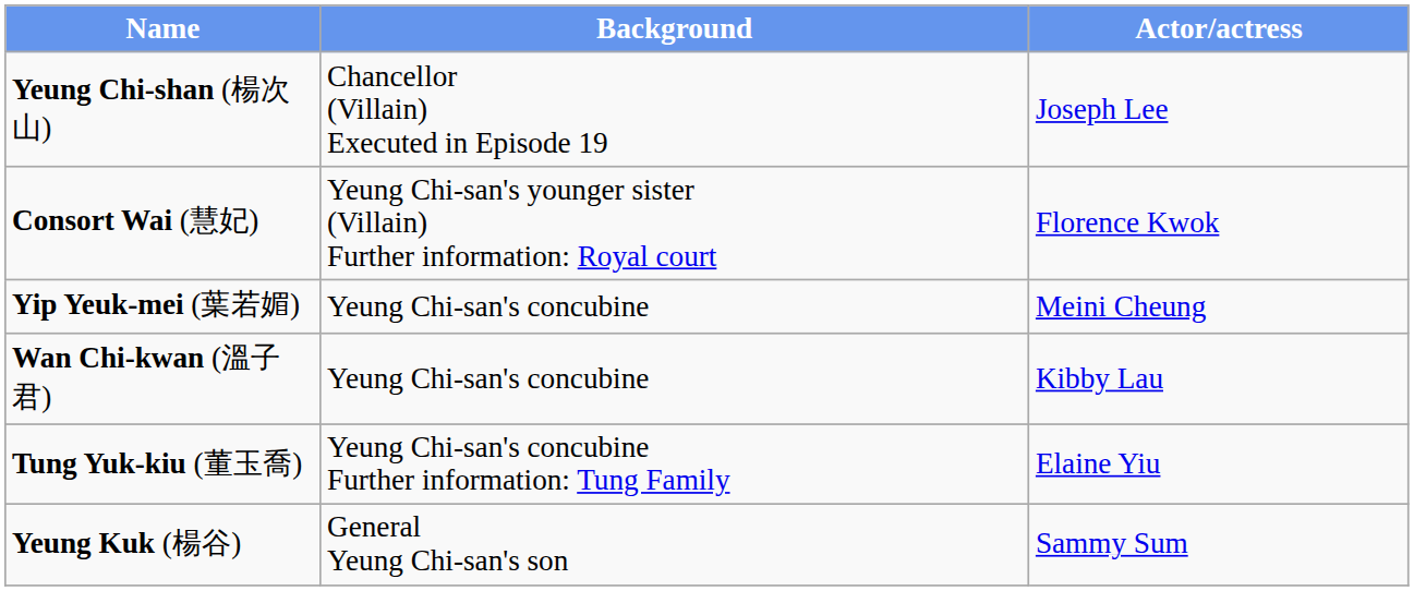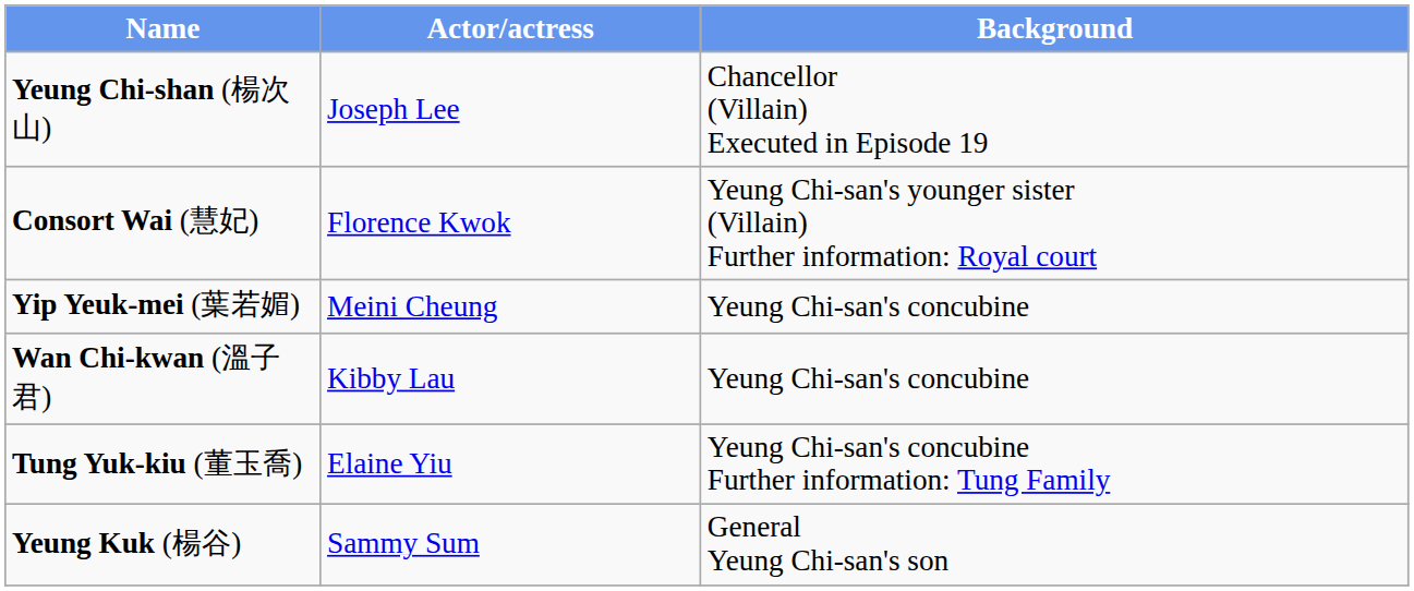 <table class="wikitable" width="60%">
 <tr style="background:cornflowerblue; color:white" align="center">
 <td style="width:6%"><strong>Name</strong></td>
+<td style="width:6%"><strong>Actor/actress</strong></td>
 <td style="width:15%"><strong>Background</strong></td>
-<td style="width:6%"><strong>Actor/actress</strong></td>
 </tr>
 <tr>
 <td><strong>Yeung Chi-shan</strong> (楊次山)</td>
+<td><a href='#'>Joseph Lee</a></td>
 <td>Chancellor<br>(Villain)<br>Executed in Episode 19</td>
-<td><a href='#'>Joseph Lee</a></td>
 </tr>
 <tr>
 <td><strong>Consort Wai</strong> (慧妃)</td>
+<td><a href='#'>Florence Kwok</a></td>
 <td>Yeung Chi-san's younger sister<br>(Villain)<br>Further information: <a href='#'>Royal court</a></td>
-<td><a href='#'>Florence Kwok</a></td>
 </tr>
 <tr>
 <td><strong>Yip Yeuk-mei</strong> (葉若媚)</td>
+<td><a href='#'>Meini Cheung</a></td>
 <td>Yeung Chi-san's concubine</td>
-<td><a href='#'>Meini Cheung</a></td>
 </tr>
 <tr>
 <td><strong>Wan Chi-kwan</strong> (溫子君)</td>
+<td><a href='#'>Kibby Lau</a></td>
 <td>Yeung Chi-san's concubine</td>
-<td><a href='#'>Kibby Lau</a></td>
 </tr>
 <tr>
 <td><strong>Tung Yuk-kiu</strong> (董玉喬)</td>
+<td><a href='#'>Elaine Yiu</a></td>
 <td>Yeung Chi-san's concubine<br>Further information: <a href='#'>Tung Family</a></td>
-<td><a href='#'>Elaine Yiu</a></td>
 </tr>
 <tr>
 <td><strong>Yeung Kuk</strong> (楊谷)</td>
+<td><a href='#'>Sammy Sum</a></td>
 <td>General<br>Yeung Chi-san's son</td>
-<td><a href='#'>Sammy Sum</a></td>
 </tr>
 </table>
